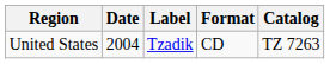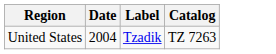 <table class="wikitable">
 <tr>
 <th>Region</th>
 <th>Date</th>
 <th>Label</th>
-<th>Format</th>
 <th>Catalog</th>
 </tr>
 <tr>
 <td>United States</td>
 <td>2004</td>
 <td><a href='#'>Tzadik</a></td>
-<td>CD</td>
 <td>TZ 7263</td>
 </tr>
 </table>
